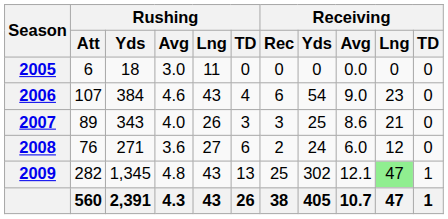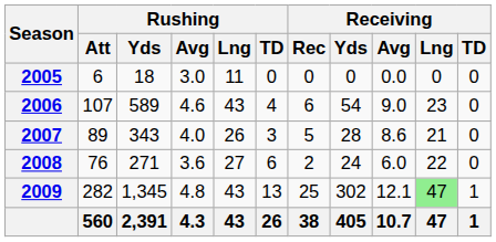 <table class="wikitable" style="text-align: center;">
 <tr>
 <th rowspan="2">Season</th>
 <th colspan="5">Rushing</th>
 <th colspan="5">Receiving</th>
 </tr>
 <tr>
 <th>Att</th>
 <th>Yds</th>
 <th>Avg</th>
 <th>Lng</th>
 <th>TD</th>
 <th>Rec</th>
 <th>Yds</th>
 <th>Avg</th>
 <th>Lng</th>
 <th>TD</th>
 </tr>
 <tr>
 <th><a href='#'>2005</a></th>
 <td>6</td>
 <td>18</td>
 <td>3.0</td>
 <td>11</td>
 <td>0</td>
 <td>0</td>
 <td>0</td>
 <td>0.0</td>
 <td>0</td>
 <td>0</td>
 </tr>
 <tr>
 <th><a href='#'>2006</a></th>
 <td>107</td>
-<td>384</td>
+<td>589</td>
 <td>4.6</td>
 <td>43</td>
 <td>4</td>
 <td>6</td>
 <td>54</td>
 <td>9.0</td>
 <td>23</td>
 <td>0</td>
 </tr>
 <tr>
 <th><a href='#'>2007</a></th>
 <td>89</td>
 <td>343</td>
 <td>4.0</td>
 <td>26</td>
 <td>3</td>
-<td>3</td>
-<td>25</td>
+<td>5</td>
+<td>28</td>
 <td>8.6</td>
 <td>21</td>
 <td>0</td>
 </tr>
 <tr>
 <th><a href='#'>2008</a></th>
 <td>76</td>
 <td>271</td>
 <td>3.6</td>
 <td>27</td>
 <td>6</td>
 <td>2</td>
 <td>24</td>
 <td>6.0</td>
-<td>12</td>
+<td>22</td>
 <td>0</td>
 </tr>
 <tr>
 <th><a href='#'>2009</a></th>
 <td>282</td>
 <td>1,345</td>
 <td>4.8</td>
 <td>43</td>
 <td>13</td>
 <td>25</td>
 <td>302</td>
 <td>12.1</td>
 <td style="background: lightgreen;">47</td>
 <td>1</td>
 </tr>
 <tr>
 <th></th>
 <th>560</th>
 <th>2,391</th>
 <th>4.3</th>
 <th>43</th>
 <th>26</th>
 <th>38</th>
 <th>405</th>
 <th>10.7</th>
 <th>47</th>
 <th>1</th>
 </tr>
 </table>
